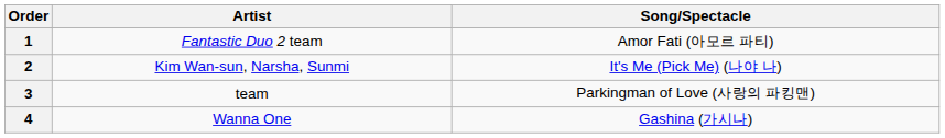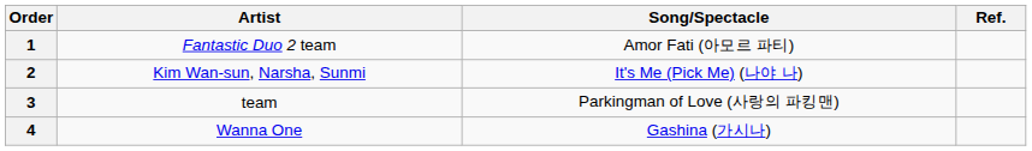 <table class="wikitable" style="text-align:center; width:80%;">
 <tr>
 <th width="5%">Order</th>
 <th>Artist</th>
 <th>Song/Spectacle</th>
+<th>Ref.</th>
 </tr>
 <tr>
 <th>1</th>
 <td><em><a href='#'>Fantastic Duo</a> 2</em> team<br></td>
 <td>Amor Fati (아모르  파티)<br></td>
+<td></td>
 </tr>
 <tr>
 <th>2</th>
 <td><a href='#'>Kim Wan-sun</a>, <a href='#'>Narsha</a>, <a href='#'>Sunmi</a></td>
 <td><a href='#'>It's Me (Pick Me)</a> (<a href='#'>나야 나</a>)</td>
+<td></td>
 </tr>
 <tr>
 <th>3</th>
 <td><em></em> team<br></td>
 <td>Parkingman of Love (사랑의 파킹맨)</td>
+<td></td>
 </tr>
 <tr>
 <th>4</th>
 <td><a href='#'>Wanna One</a></td>
 <td><a href='#'>Gashina</a> (<a href='#'>가시나</a>)</td>
+<td></td>
 </tr>
 </table>
